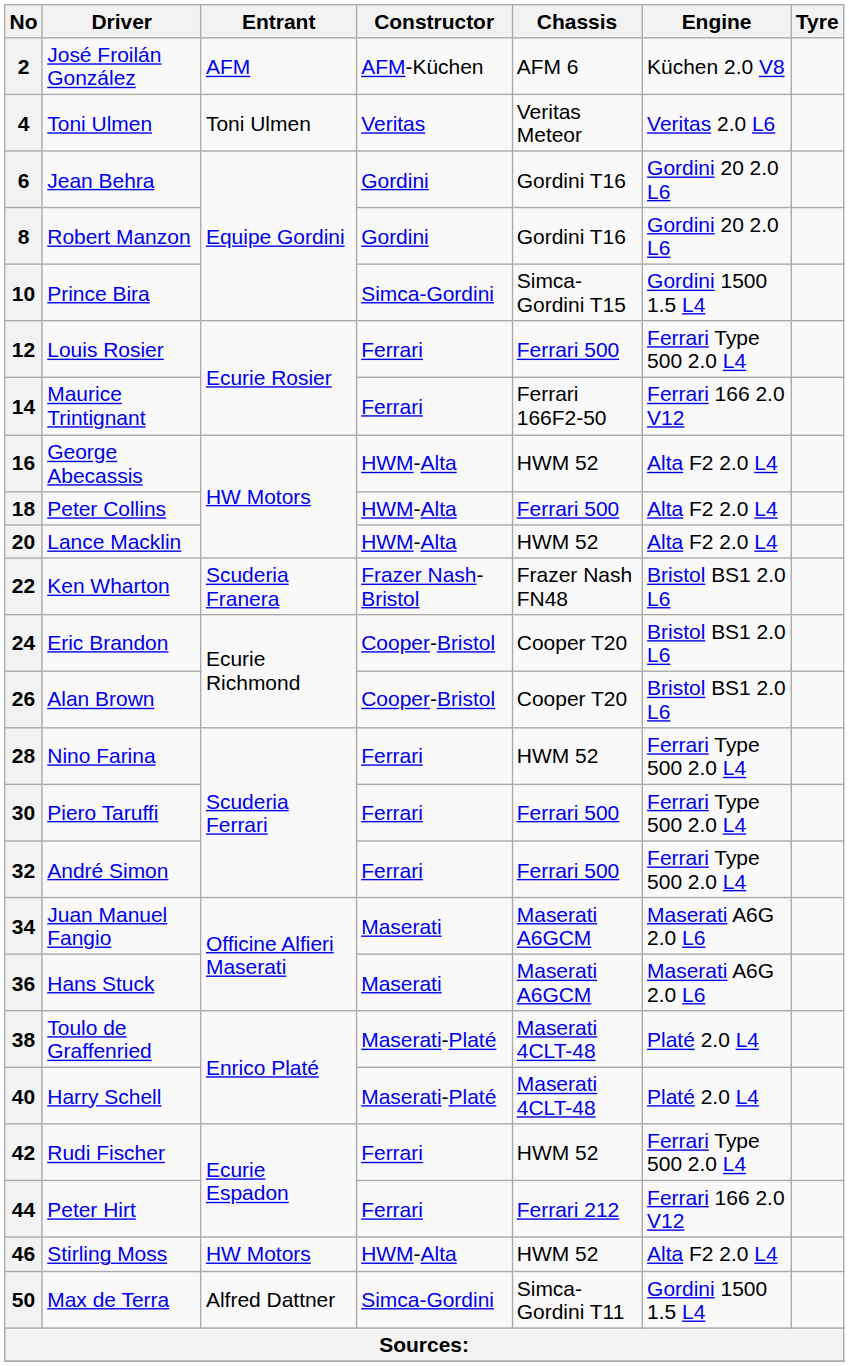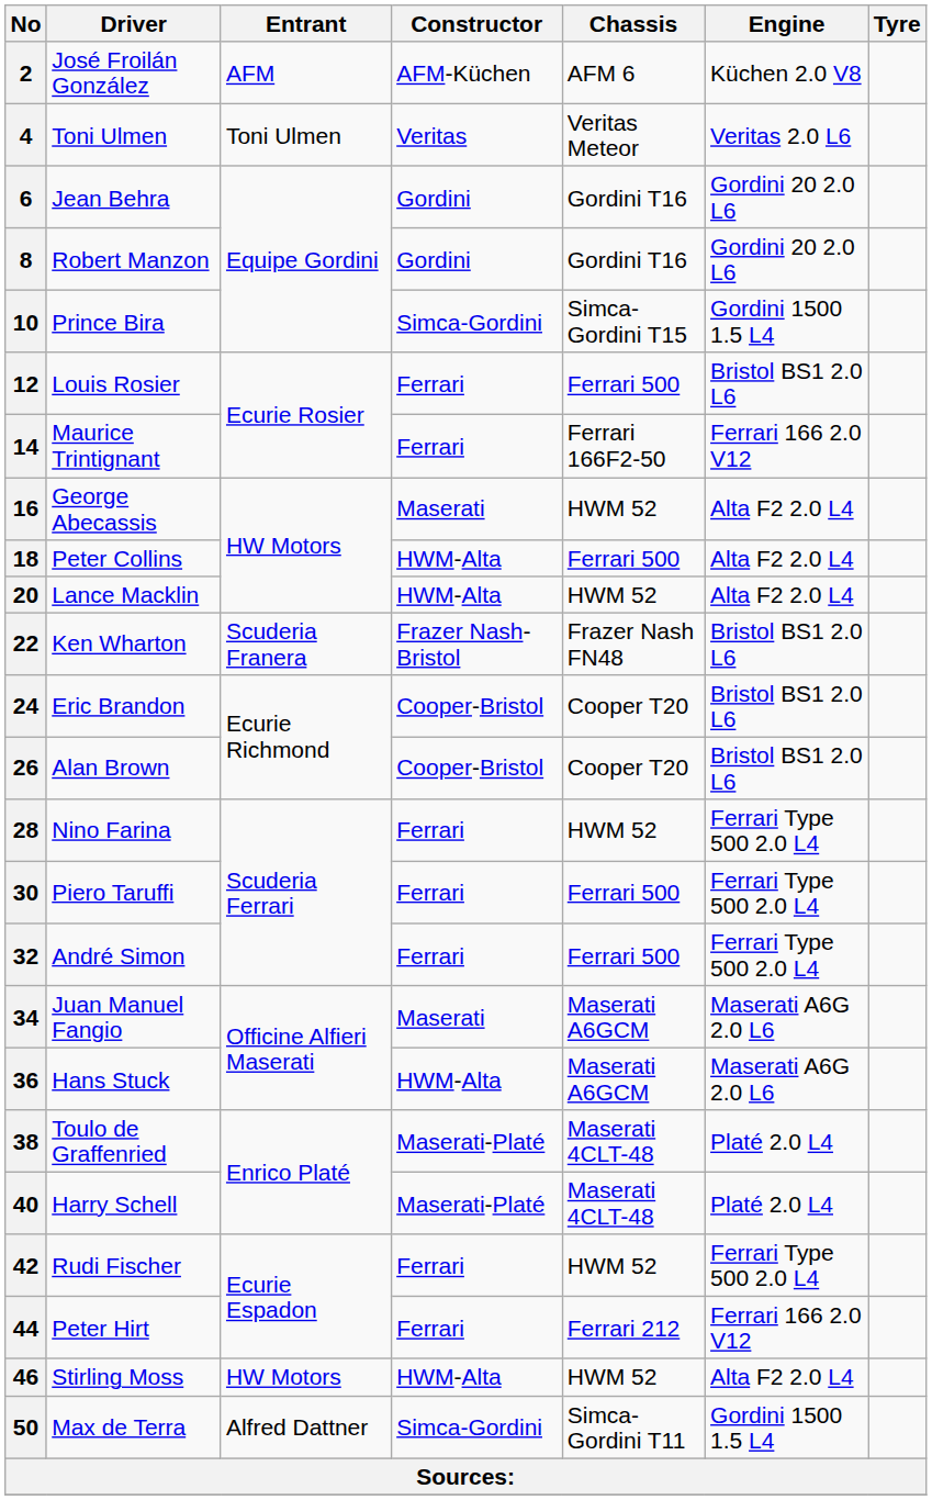 <table class="wikitable sortable" style="font-size: 95%;">
 <tr>
 <th>No</th>
 <th>Driver</th>
 <th>Entrant</th>
 <th>Constructor</th>
 <th>Chassis</th>
 <th>Engine</th>
 <th>Tyre</th>
 </tr>
 <tr>
 <th>2</th>
 <td> <a href='#'>José Froilán González</a></td>
 <td><a href='#'>AFM</a></td>
 <td><a href='#'>AFM</a>-Küchen</td>
 <td>AFM 6</td>
 <td>Küchen 2.0 <a href='#'>V8</a></td>
 <td align="center"></td>
 </tr>
 <tr>
 <th>4</th>
 <td> <a href='#'>Toni Ulmen</a></td>
 <td>Toni Ulmen</td>
 <td><a href='#'>Veritas</a></td>
 <td>Veritas Meteor</td>
 <td><a href='#'>Veritas</a> 2.0 <a href='#'>L6</a></td>
 <td align="center"></td>
 </tr>
 <tr>
 <th>6</th>
 <td> <a href='#'>Jean Behra</a></td>
 <td rowspan=3><a href='#'>Equipe Gordini</a></td>
 <td><a href='#'>Gordini</a></td>
 <td>Gordini T16</td>
 <td><a href='#'>Gordini</a> 20 2.0 <a href='#'>L6</a></td>
 <td align="center"></td>
 </tr>
 <tr>
 <th>8</th>
 <td> <a href='#'>Robert Manzon</a></td>
 <td><a href='#'>Gordini</a></td>
 <td>Gordini T16</td>
 <td><a href='#'>Gordini</a> 20 2.0 <a href='#'>L6</a></td>
 <td align="center"></td>
 </tr>
 <tr>
 <th>10</th>
 <td> <a href='#'>Prince Bira</a></td>
 <td><a href='#'>Simca-Gordini</a></td>
 <td>Simca-Gordini T15</td>
 <td><a href='#'>Gordini</a> 1500 1.5 <a href='#'>L4</a></td>
 <td align="center"></td>
 </tr>
 <tr>
 <th>12</th>
 <td> <a href='#'>Louis Rosier</a></td>
 <td rowspan=2><a href='#'>Ecurie Rosier</a></td>
 <td><a href='#'>Ferrari</a></td>
 <td><a href='#'>Ferrari 500</a></td>
-<td><a href='#'>Ferrari</a> Type 500 2.0 <a href='#'>L4</a></td>
+<td><a href='#'>Bristol</a> BS1 2.0 <a href='#'>L6</a></td>
 <td align="center"></td>
 </tr>
 <tr>
 <th>14</th>
 <td> <a href='#'>Maurice Trintignant</a></td>
 <td><a href='#'>Ferrari</a></td>
 <td>Ferrari 166F2-50</td>
 <td><a href='#'>Ferrari</a> 166 2.0 <a href='#'>V12</a></td>
 <td align="center"></td>
 </tr>
 <tr>
 <th>16</th>
 <td> <a href='#'>George Abecassis</a></td>
 <td rowspan=3><a href='#'>HW Motors</a></td>
-<td><a href='#'>HWM</a>-<a href='#'>Alta</a></td>
+<td><a href='#'>Maserati</a></td>
 <td>HWM 52</td>
 <td><a href='#'>Alta</a> F2 2.0 <a href='#'>L4</a></td>
 <td align="center"></td>
 </tr>
 <tr>
 <th>18</th>
 <td> <a href='#'>Peter Collins</a></td>
 <td><a href='#'>HWM</a>-<a href='#'>Alta</a></td>
 <td><a href='#'>Ferrari 500</a></td>
 <td><a href='#'>Alta</a> F2 2.0 <a href='#'>L4</a></td>
 <td align="center"></td>
 </tr>
 <tr>
 <th>20</th>
 <td> <a href='#'>Lance Macklin</a></td>
 <td><a href='#'>HWM</a>-<a href='#'>Alta</a></td>
 <td>HWM 52</td>
 <td><a href='#'>Alta</a> F2 2.0 <a href='#'>L4</a></td>
 <td align="center"></td>
 </tr>
 <tr>
 <th>22</th>
 <td> <a href='#'>Ken Wharton</a></td>
 <td><a href='#'>Scuderia Franera</a></td>
 <td><a href='#'>Frazer Nash</a>-<a href='#'>Bristol</a></td>
 <td>Frazer Nash FN48</td>
 <td><a href='#'>Bristol</a> BS1 2.0 <a href='#'>L6</a></td>
 <td align="center"></td>
 </tr>
 <tr>
 <th>24</th>
 <td> <a href='#'>Eric Brandon</a></td>
 <td rowspan=2>Ecurie Richmond</td>
 <td><a href='#'>Cooper</a>-<a href='#'>Bristol</a></td>
 <td>Cooper T20</td>
 <td><a href='#'>Bristol</a> BS1 2.0 <a href='#'>L6</a></td>
 <td align="center"></td>
 </tr>
 <tr>
 <th>26</th>
 <td> <a href='#'>Alan Brown</a></td>
 <td><a href='#'>Cooper</a>-<a href='#'>Bristol</a></td>
 <td>Cooper T20</td>
 <td><a href='#'>Bristol</a> BS1 2.0 <a href='#'>L6</a></td>
 <td align="center"></td>
 </tr>
 <tr>
 <th>28</th>
 <td> <a href='#'>Nino Farina</a></td>
 <td rowspan=3><a href='#'>Scuderia Ferrari</a></td>
 <td><a href='#'>Ferrari</a></td>
 <td>HWM 52</td>
 <td><a href='#'>Ferrari</a> Type 500 2.0 <a href='#'>L4</a></td>
 <td align="center"></td>
 </tr>
 <tr>
 <th>30</th>
 <td> <a href='#'>Piero Taruffi</a></td>
 <td><a href='#'>Ferrari</a></td>
 <td><a href='#'>Ferrari 500</a></td>
 <td><a href='#'>Ferrari</a> Type 500 2.0 <a href='#'>L4</a></td>
 <td align="center"></td>
 </tr>
 <tr>
 <th>32</th>
 <td> <a href='#'>André Simon</a></td>
 <td><a href='#'>Ferrari</a></td>
 <td><a href='#'>Ferrari 500</a></td>
 <td><a href='#'>Ferrari</a> Type 500 2.0 <a href='#'>L4</a></td>
 <td align="center"></td>
 </tr>
 <tr>
 <th>34</th>
 <td> <a href='#'>Juan Manuel Fangio</a></td>
 <td rowspan=2><a href='#'>Officine Alfieri Maserati</a></td>
 <td><a href='#'>Maserati</a></td>
 <td><a href='#'>Maserati A6GCM</a></td>
 <td><a href='#'>Maserati</a> A6G 2.0 <a href='#'>L6</a></td>
 <td align="center"></td>
 </tr>
 <tr>
 <th>36</th>
 <td> <a href='#'>Hans Stuck</a></td>
-<td><a href='#'>Maserati</a></td>
+<td><a href='#'>HWM</a>-<a href='#'>Alta</a></td>
 <td><a href='#'>Maserati A6GCM</a></td>
 <td><a href='#'>Maserati</a> A6G 2.0 <a href='#'>L6</a></td>
 <td align="center"></td>
 </tr>
 <tr>
 <th>38</th>
 <td> <a href='#'>Toulo de Graffenried</a></td>
 <td rowspan=2><a href='#'>Enrico Platé</a></td>
 <td><a href='#'>Maserati</a>-<a href='#'>Platé</a></td>
 <td><a href='#'>Maserati 4CLT-48</a></td>
 <td><a href='#'>Platé</a> 2.0 <a href='#'>L4</a></td>
 <td align="center"></td>
 </tr>
 <tr>
 <th>40</th>
 <td> <a href='#'>Harry Schell</a></td>
 <td><a href='#'>Maserati</a>-<a href='#'>Platé</a></td>
 <td><a href='#'>Maserati 4CLT-48</a></td>
 <td><a href='#'>Platé</a> 2.0 <a href='#'>L4</a></td>
 <td align="center"></td>
 </tr>
 <tr>
 <th>42</th>
 <td> <a href='#'>Rudi Fischer</a></td>
 <td rowspan=2><a href='#'>Ecurie Espadon</a></td>
 <td><a href='#'>Ferrari</a></td>
 <td>HWM 52</td>
 <td><a href='#'>Ferrari</a> Type 500 2.0 <a href='#'>L4</a></td>
 <td align="center"></td>
 </tr>
 <tr>
 <th>44</th>
 <td> <a href='#'>Peter Hirt</a></td>
 <td><a href='#'>Ferrari</a></td>
 <td><a href='#'>Ferrari 212</a></td>
 <td><a href='#'>Ferrari</a> 166 2.0 <a href='#'>V12</a></td>
 <td align="center"></td>
 </tr>
 <tr>
 <th>46</th>
 <td> <a href='#'>Stirling Moss</a></td>
 <td><a href='#'>HW Motors</a></td>
 <td><a href='#'>HWM</a>-<a href='#'>Alta</a></td>
 <td>HWM 52</td>
 <td><a href='#'>Alta</a> F2 2.0 <a href='#'>L4</a></td>
 <td align="center"></td>
 </tr>
 <tr>
 <th>50</th>
 <td> <a href='#'>Max de Terra</a></td>
 <td>Alfred Dattner</td>
 <td><a href='#'>Simca-Gordini</a></td>
 <td>Simca-Gordini T11</td>
 <td><a href='#'>Gordini</a> 1500 1.5 <a href='#'>L4</a></td>
 <td align="center"></td>
 </tr>
 <tr style="background-color:#E5E4E2" align="center">
 <th colspan=7>Sources: </th>
 </tr>
 <tr>
 </tr>
 </table>
